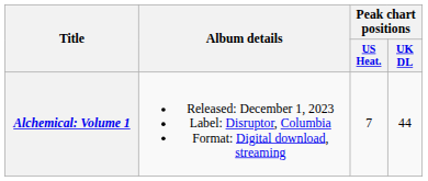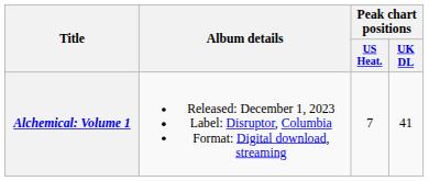 <table class="wikitable plainrowheaders" style="text-align:center;">
 <tr>
 <th rowspan="2" scope="col" style="width:10em;">Title</th>
 <th rowspan="2" scope="col" style="width:16em;">Album details</th>
 <th colspan="2" scope="col">Peak chart positions</th>
 </tr>
 <tr>
 <th scope="col" style="width:3em;font-size:85%;"><a href='#'>US<br>Heat.</a><br></th>
 <th scope="col" style="width:2.5em;font-size:90%;"><a href='#'>UK<br>DL</a><br></th>
 </tr>
 <tr>
 <th scope="row"><em><a href='#'>Alchemical: Volume 1</a></em></th>
 <td><br><ul><li>Released: December 1, 2023</li><li>Label: <a href='#'>Disruptor</a>, <a href='#'>Columbia</a></li><li>Format: <a href='#'>Digital download</a>, <a href='#'>streaming</a></li></ul></td>
 <td>7</td>
-<td>44</td>
+<td>41</td>
 </tr>
 </table>
